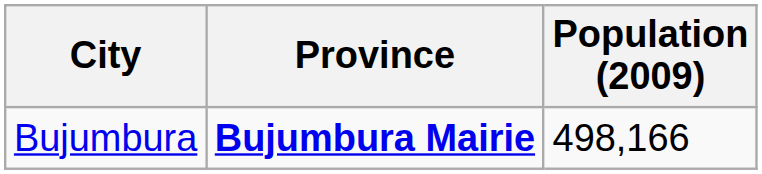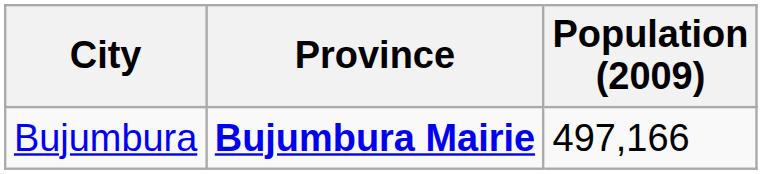 <table class="wikitable sortable sticky-header col3right">
 <tr>
 <th>City</th>
 <th>Province</th>
 <th>Population<br>(2009)</th>
 </tr>
 <tr>
 <td><a href='#'>Bujumbura</a></td>
 <td><strong><a href='#'>Bujumbura Mairie</a></strong></td>
-<td>498,166</td>
+<td>497,166</td>
 </tr>
 </table>
